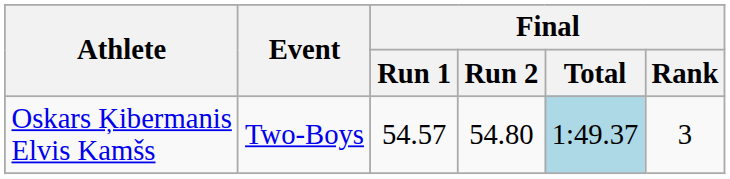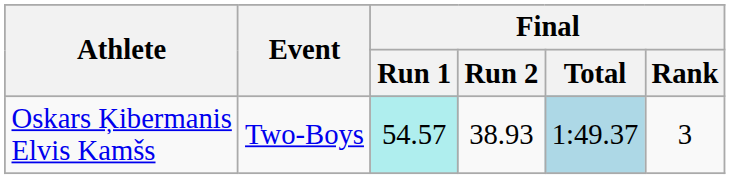 <table class="wikitable">
 <tr>
 <th rowspan="2">Athlete</th>
 <th rowspan="2">Event</th>
 <th colspan="4">Final</th>
 </tr>
 <tr>
 <th>Run 1</th>
 <th>Run 2</th>
 <th>Total</th>
 <th>Rank</th>
 </tr>
 <tr>
 <td><a href='#'>Oskars Ķibermanis</a><br><a href='#'>Elvis Kamšs</a></td>
 <td><a href='#'>Two-Boys</a></td>
-<td align="center">54.57</td>
-<td align="center">54.80</td>
+<td align="center" style="background: paleturquoise;">54.57</td>
+<td align="center">38.93</td>
 <td align="center" style="background: lightblue;">1:49.37</td>
 <td align="center">3</td>
 </tr>
 </table>
